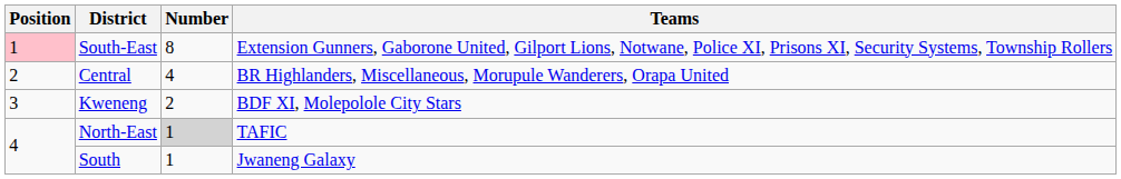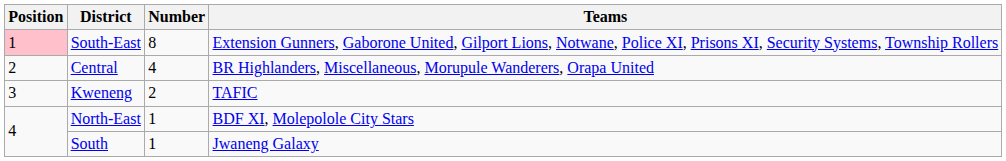 <table class="wikitable sortable">
 <tr>
 <th>Position</th>
 <th>District</th>
 <th>Number</th>
 <th>Teams</th>
 </tr>
 <tr>
 <td style="background: pink;">1</td>
 <td><a href='#'>South-East</a></td>
 <td>8</td>
 <td><a href='#'>Extension Gunners</a>, <a href='#'>Gaborone United</a>, <a href='#'>Gilport Lions</a>, <a href='#'>Notwane</a>, <a href='#'>Police XI</a>, <a href='#'>Prisons XI</a>, <a href='#'>Security Systems</a>, <a href='#'>Township Rollers</a></td>
 </tr>
 <tr>
 <td>2</td>
 <td><a href='#'>Central</a></td>
 <td>4</td>
 <td><a href='#'>BR Highlanders</a>, <a href='#'>Miscellaneous</a>, <a href='#'>Morupule Wanderers</a>, <a href='#'>Orapa United</a></td>
 </tr>
 <tr>
 <td>3</td>
 <td><a href='#'>Kweneng</a></td>
 <td>2</td>
-<td><a href='#'>BDF XI</a>, <a href='#'>Molepolole City Stars</a></td>
+<td><a href='#'>TAFIC</a></td>
 </tr>
 <tr>
 <td rowspan="2">4</td>
 <td><a href='#'>North-East</a></td>
-<td style="background: lightgrey;">1</td>
-<td><a href='#'>TAFIC</a></td>
+<td>1</td>
+<td><a href='#'>BDF XI</a>, <a href='#'>Molepolole City Stars</a></td>
 </tr>
 <tr>
 <td><a href='#'>South</a></td>
 <td>1</td>
 <td><a href='#'>Jwaneng Galaxy</a></td>
 </tr>
 <tr>
 </tr>
 </table>
